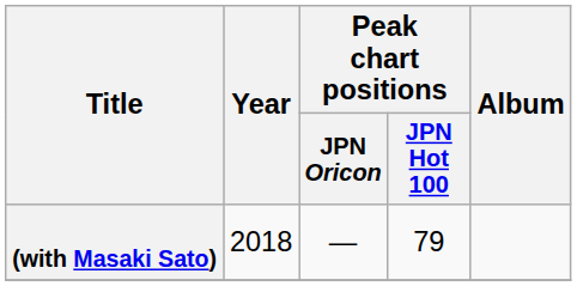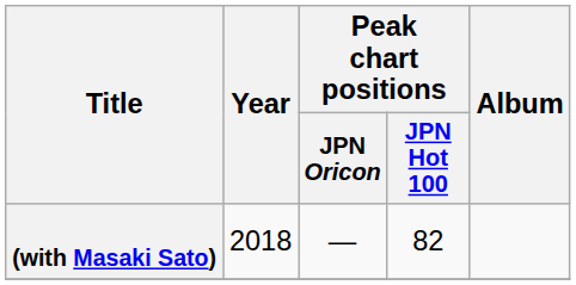 <table class="wikitable plainrowheaders" style="text-align:center;">
 <tr>
 <th scope="col" rowspan="2">Title</th>
 <th scope="col" rowspan="2">Year</th>
 <th scope="col" colspan="2">Peak <br> chart <br> positions</th>
 <th scope="col" rowspan="2">Album</th>
 </tr>
 <tr>
 <th style="width:3em;font-size:85%">JPN <em>Oricon</em><br></th>
 <th style="width:3em;font-size:85%"><a href='#'>JPN Hot 100</a><br></th>
 </tr>
 <tr>
 <th scope="row"> <br><small>(with <a href='#'>Masaki Sato</a>)</small></th>
 <td>2018</td>
 <td>—</td>
-<td>79</td>
+<td>82</td>
 <td></td>
 </tr>
 <tr>
 </tr>
 </table>
